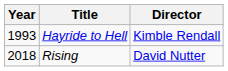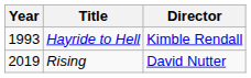 <table class="wikitable">
 <tr>
 <th>Year</th>
 <th>Title</th>
 <th>Director</th>
 </tr>
 <tr>
 <td>1993</td>
 <td><em><a href='#'>Hayride to Hell</a></em></td>
 <td><a href='#'>Kimble Rendall</a></td>
 </tr>
 <tr>
-<td>2018</td>
+<td>2019</td>
 <td><em>Rising</em></td>
 <td><a href='#'>David Nutter</a></td>
 </tr>
 </table>
